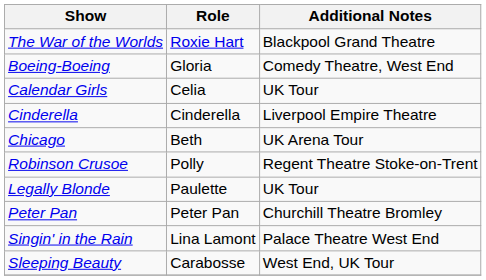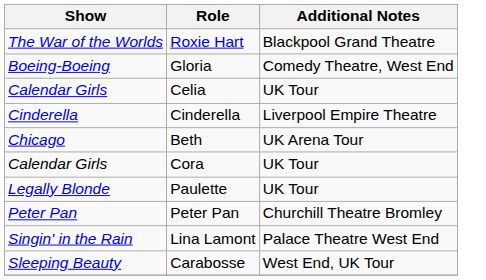 <table class="wikitable">
 <tr>
 <th>Show</th>
 <th>Role</th>
 <th>Additional Notes</th>
 </tr>
 <tr>
 <td><em><a href='#'>The War of the Worlds</a></em></td>
 <td><a href='#'>Roxie Hart</a></td>
 <td>Blackpool Grand Theatre</td>
 </tr>
 <tr>
 <td><em><a href='#'>Boeing-Boeing</a></em></td>
 <td>Gloria</td>
 <td>Comedy Theatre, West End</td>
 </tr>
 <tr>
 <td><em><a href='#'>Calendar Girls</a></em></td>
 <td>Celia</td>
 <td>UK Tour</td>
 </tr>
 <tr>
 <td><em><a href='#'>Cinderella</a></em></td>
 <td>Cinderella</td>
 <td>Liverpool Empire Theatre</td>
 </tr>
 <tr>
 <td><em><a href='#'>Chicago</a></em></td>
 <td>Beth</td>
 <td>UK Arena Tour</td>
 </tr>
 <tr>
-<td><em><a href='#'>Robinson Crusoe</a></em></td>
-<td>Polly</td>
-<td>Regent Theatre Stoke-on-Trent</td>
+<td><em>Calendar Girls</em></td>
+<td>Cora</td>
+<td>UK Tour</td>
 </tr>
 <tr>
 <td><em><a href='#'>Legally Blonde</a></em></td>
 <td>Paulette</td>
 <td>UK Tour</td>
 </tr>
 <tr>
 <td><em><a href='#'>Peter Pan</a></em></td>
 <td>Peter Pan</td>
 <td>Churchill Theatre Bromley</td>
 </tr>
 <tr>
 <td><em><a href='#'>Singin' in the Rain</a></em></td>
 <td>Lina Lamont</td>
 <td>Palace Theatre West End</td>
 </tr>
 <tr>
 <td><em><a href='#'>Sleeping Beauty</a></em></td>
 <td>Carabosse</td>
 <td>West End, UK Tour</td>
 </tr>
 <tr>
 </tr>
 </table>
